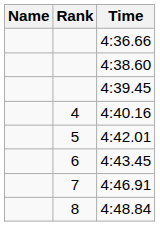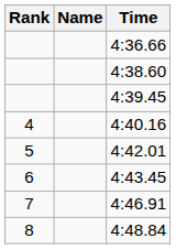 <table class="wikitable">
 <tr>
+<th>Rank</th>
 <th>Name</th>
-<th>Rank</th>
 <th>Time</th>
 </tr>
 <tr>
+<td align="center"></td>
 <td></td>
-<td align="center"></td>
 <td align="center">4:36.66</td>
 </tr>
 <tr>
+<td align="center"></td>
 <td></td>
-<td align="center"></td>
 <td align="center">4:38.60</td>
 </tr>
 <tr>
+<td align="center"></td>
 <td></td>
-<td align="center"></td>
 <td align="center">4:39.45</td>
 </tr>
 <tr>
+<td align="center">4</td>
 <td></td>
-<td align="center">4</td>
 <td align="center">4:40.16</td>
 </tr>
 <tr>
+<td align="center">5</td>
 <td></td>
-<td align="center">5</td>
 <td align="center">4:42.01</td>
 </tr>
 <tr>
+<td align="center">6</td>
 <td></td>
-<td align="center">6</td>
 <td align="center">4:43.45</td>
 </tr>
 <tr>
+<td align="center">7</td>
 <td></td>
-<td align="center">7</td>
 <td align="center">4:46.91</td>
 </tr>
 <tr>
+<td align="center">8</td>
 <td></td>
-<td align="center">8</td>
 <td align="center">4:48.84</td>
 </tr>
 </table>
